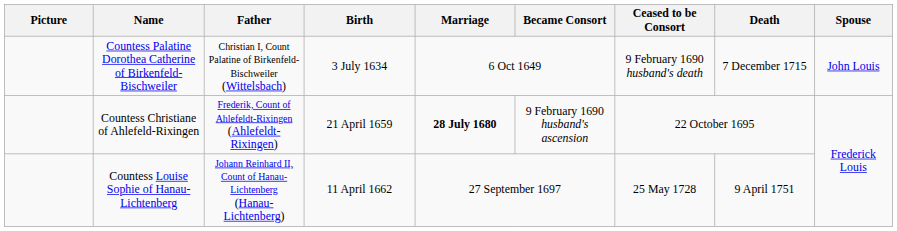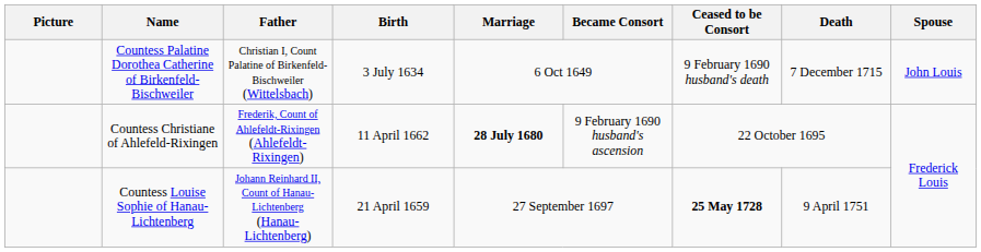 <table width=95% class="wikitable">
 <tr>
 <th width = "8%">Picture</th>
 <th width = "10%">Name</th>
 <th width = "9%">Father</th>
 <th width = "10%">Birth</th>
 <th width = "9%">Marriage</th>
 <th width = "9%">Became Consort</th>
 <th width = "9%">Ceased to be Consort</th>
 <th width = "9%">Death</th>
 <th width = "7%">Spouse</th>
 </tr>
 <tr>
 <td align="center"></td>
 <td align="center"><a href='#'>Countess Palatine Dorothea Catherine of Birkenfeld-Bischweiler</a></td>
 <td align="center"><small>Christian I, Count Palatine of Birkenfeld-Bischweiler</small><br>(<a href='#'>Wittelsbach</a>)</td>
 <td align="center">3 July 1634</td>
 <td align="center" colspan="2">6 Oct 1649</td>
 <td align="center">9 February 1690<br><em>husband's death</em></td>
 <td align="center">7 December 1715</td>
 <td align="center"><a href='#'>John Louis</a></td>
 </tr>
 <tr>
 <td align="center"></td>
 <td align="center">Countess Christiane of Ahlefeld-Rixingen</td>
 <td align="center"><small><a href='#'>Frederik, Count of Ahlefeldt-Rixingen</a></small><br>(<a href='#'>Ahlefeldt-Rixingen</a>)</td>
-<td align="center">21 April 1659</td>
+<td align="center">11 April 1662</td>
 <td align="center"><strong>28 July 1680</strong></td>
 <td align="center">9 February 1690<br><em>husband's ascension</em></td>
 <td align="center" colspan="2">22 October 1695</td>
 <td align="center" rowspan="2"><a href='#'>Frederick Louis</a></td>
 </tr>
 <tr>
 <td align="center"></td>
 <td align="center">Countess <a href='#'>Louise Sophie of Hanau-Lichtenberg</a></td>
 <td align="center"><small><a href='#'>Johann Reinhard II, Count of Hanau-Lichtenberg</a></small><br>(<a href='#'>Hanau-Lichtenberg</a>)</td>
-<td align="center">11 April 1662</td>
+<td align="center">21 April 1659</td>
 <td align="center" colspan="2">27 September 1697</td>
-<td align="center">25 May 1728</td>
+<td align="center"><strong>25 May 1728</strong></td>
 <td align="center">9 April 1751</td>
 </tr>
 </table>
